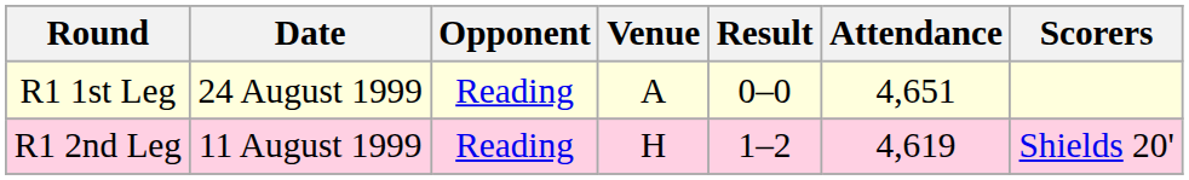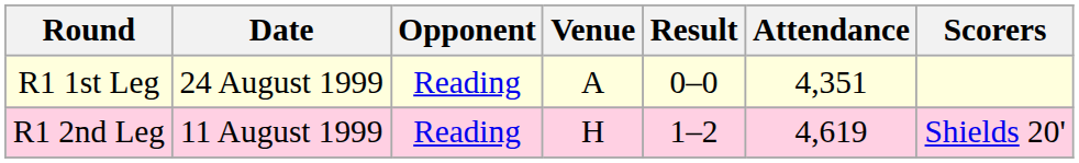 <table class= "wikitable " style="font-size:100%; text-align:center">
 <tr>
 <th>Round</th>
 <th>Date</th>
 <th>Opponent</th>
 <th>Venue</th>
 <th>Result</th>
 <th>Attendance</th>
 <th>Scorers</th>
 </tr>
 <tr style="background: #ffffdd;">
 <td>R1 1st Leg</td>
 <td>24 August 1999</td>
 <td><a href='#'>Reading</a></td>
 <td>A</td>
 <td>0–0</td>
-<td>4,651</td>
+<td>4,351</td>
 <td></td>
 </tr>
 <tr style="background: #ffd0e3;">
 <td>R1 2nd Leg</td>
 <td>11 August 1999</td>
 <td><a href='#'>Reading</a></td>
 <td>H</td>
 <td>1–2</td>
 <td>4,619</td>
 <td><a href='#'>Shields</a> 20'</td>
 </tr>
 </table>
